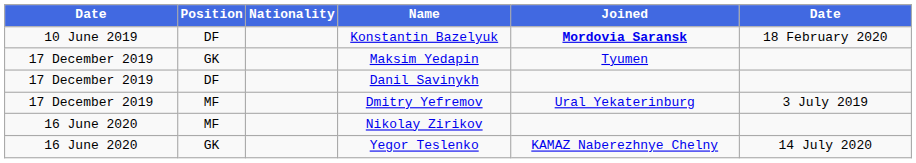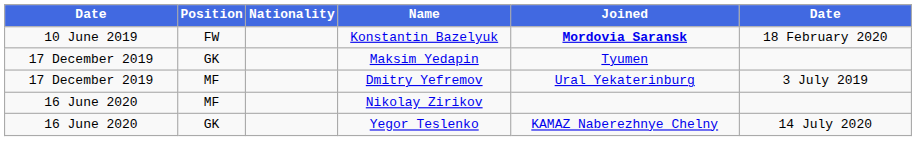 <table class="wikitable"  style="text-align:center; font-size:90%; ">
 <tr>
 <th style="background:#4169E1; color:white; width:150px;">Date</th>
 <th style="background:#4169E1; color:white; width:55px;">Position</th>
 <th style="background:#4169E1; color:white; width:55px;">Nationality</th>
 <th style="background:#4169E1; color:white; width:150px;">Name</th>
 <th style="background:#4169E1; color:white; width:200px;">Joined</th>
 <th style="background:#4169E1; color:white; width:150px;">Date</th>
 </tr>
 <tr>
 <td>10 June 2019</td>
-<td>DF</td>
+<td>FW</td>
 <td></td>
 <td><a href='#'>Konstantin Bazelyuk</a></td>
 <td><strong><a href='#'>Mordovia Saransk</a></strong></td>
 <td>18 February 2020</td>
 </tr>
 <tr>
 <td>17 December 2019</td>
 <td>GK</td>
 <td></td>
 <td><a href='#'>Maksim Yedapin</a></td>
 <td><a href='#'>Tyumen</a></td>
-<td></td>
-</tr>
-<tr>
-<td>17 December 2019</td>
-<td>DF</td>
-<td></td>
-<td><a href='#'>Danil Savinykh</a></td>
-<td></td>
 <td></td>
 </tr>
 <tr>
 <td>17 December 2019</td>
 <td>MF</td>
 <td></td>
 <td><a href='#'>Dmitry Yefremov</a></td>
 <td><a href='#'>Ural Yekaterinburg</a></td>
 <td>3 July 2019</td>
 </tr>
 <tr>
 <td>16 June 2020</td>
 <td>MF</td>
 <td></td>
 <td><a href='#'>Nikolay Zirikov</a></td>
 <td></td>
 <td></td>
 </tr>
 <tr>
 <td>16 June 2020</td>
 <td>GK</td>
 <td></td>
 <td><a href='#'>Yegor Teslenko</a></td>
 <td><a href='#'>KAMAZ Naberezhnye Chelny</a></td>
 <td>14 July 2020</td>
 </tr>
 </table>
